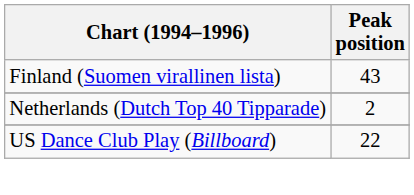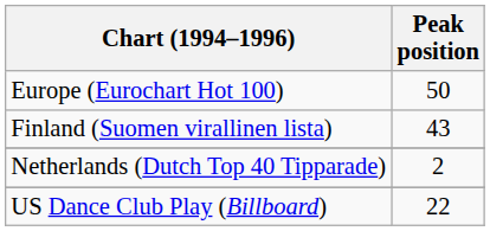 <table class="wikitable sortable">
 <tr>
 <th>Chart (1994–1996)</th>
 <th>Peak<br>position</th>
+</tr>
+<tr>
+<td>Europe (<a href='#'>Eurochart Hot 100</a>)</td>
+<td align="center">50</td>
 </tr>
 <tr>
 <td>Finland (<a href='#'>Suomen virallinen lista</a>)</td>
 <td align="center">43</td>
 </tr>
 <tr>
 </tr>
 <tr>
 <td>Netherlands (<a href='#'>Dutch Top 40 Tipparade</a>)</td>
 <td align="center">2</td>
 </tr>
 <tr>
 </tr>
 <tr>
 </tr>
 <tr>
 <td>US <a href='#'>Dance Club Play</a> (<em><a href='#'>Billboard</a></em>)</td>
 <td align="center">22</td>
 </tr>
 </table>
